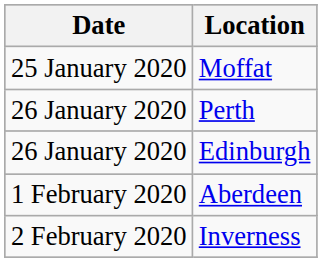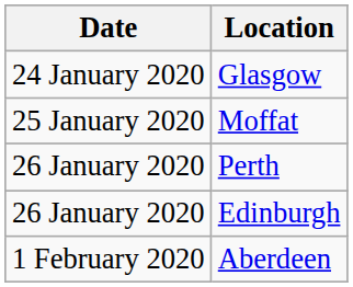 <table class="wikitable">
 <tr>
 <th>Date</th>
 <th>Location</th>
+</tr>
+<tr>
+<td>24 January 2020</td>
+<td><a href='#'>Glasgow</a></td>
 </tr>
 <tr>
 <td>25 January 2020</td>
 <td><a href='#'>Moffat</a></td>
 </tr>
 <tr>
 <td>26 January 2020</td>
 <td><a href='#'>Perth</a></td>
 </tr>
 <tr>
 <td>26 January 2020</td>
 <td><a href='#'>Edinburgh</a></td>
 </tr>
 <tr>
 <td>1 February 2020</td>
 <td><a href='#'>Aberdeen</a></td>
 </tr>
-<tr>
-<td>2 February 2020</td>
-<td><a href='#'>Inverness</a></td>
-</tr>
 </table>
